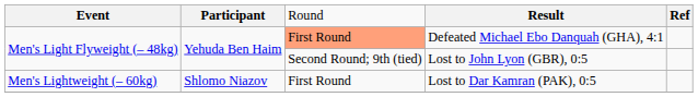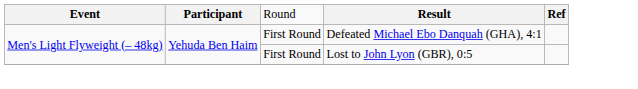 <table class="wikitable" style="font-size: 95%;">
 <tr>
 <th>Event</th>
 <th>Participant</th>
 <td>Round</td>
 <th>Result</th>
 <th>Ref</th>
 </tr>
 <tr>
 <td rowspan="2"><a href='#'>Men's Light Flyweight (– 48kg)</a></td>
 <td rowspan="2"><a href='#'>Yehuda Ben Haim</a></td>
-<td style="background: lightsalmon;">First Round</td>
+<td>First Round</td>
 <td>Defeated <a href='#'>Michael Ebo Danquah</a> (GHA), 4:1</td>
 <td></td>
 </tr>
 <tr>
-<td>Second Round; 9th (tied)</td>
+<td>First Round</td>
 <td>Lost to <a href='#'>John Lyon</a> (GBR), 0:5</td>
-<td></td>
-</tr>
-<tr>
-<td><a href='#'>Men's Lightweight (– 60kg)</a></td>
-<td><a href='#'>Shlomo Niazov</a></td>
-<td>First Round</td>
-<td>Lost to <a href='#'>Dar Kamran</a> (PAK), 0:5</td>
 <td></td>
 </tr>
 <tr>
 </tr>
 </table>
